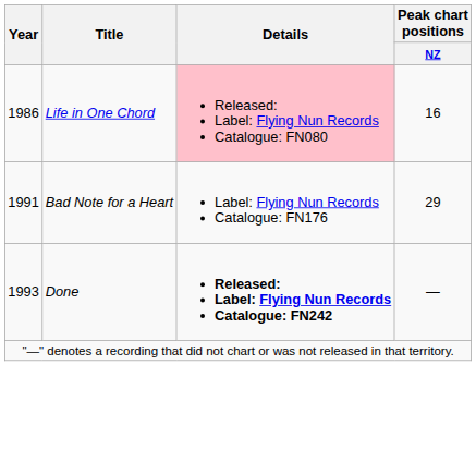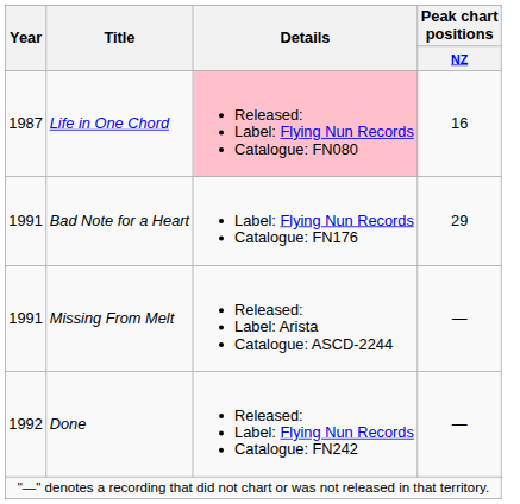 <table class="wikitable plainrowheaders">
 <tr>
 <th rowspan="2">Year</th>
 <th rowspan="2">Title</th>
 <th rowspan="2">Details</th>
 <th>Peak chart<br>positions</th>
 </tr>
 <tr>
 <th><small><a href='#'>NZ</a></small></th>
 </tr>
 <tr>
-<td>1986</td>
+<td>1987</td>
 <td><em><a href='#'>Life in One Chord</a></em></td>
 <td style="background: pink;"><br><ul><li>Released:</li><li>Label: <a href='#'>Flying Nun Records</a></li><li>Catalogue: FN080</li></ul></td>
 <td align="center">16</td>
 </tr>
 <tr>
 <td>1991</td>
 <td><em>Bad Note for a Heart</em></td>
 <td><br><ul><li>Label: <a href='#'>Flying Nun Records</a></li><li>Catalogue: FN176</li></ul></td>
 <td align="center">29</td>
 </tr>
 <tr>
-<td>1993</td>
+<td>1991</td>
+<td><em>Missing From Melt</em></td>
+<td><br><ul><li>Released:</li><li>Label: Arista</li><li>Catalogue: ASCD-2244</li></ul></td>
+<td align="center">—</td>
+</tr>
+<tr>
+<td>1992</td>
 <td><em>Done</em></td>
-<td><strong><br><ul><li>Released:</li><li>Label: <a href='#'>Flying Nun Records</a></li><li>Catalogue: FN242</li></ul></strong></td>
+<td><br><ul><li>Released:</li><li>Label: <a href='#'>Flying Nun Records</a></li><li>Catalogue: FN242</li></ul></td>
 <td align="center">—</td>
 </tr>
 <tr>
 <td colspan="4" style="font-size:90%" align="center">"—" denotes a recording that did not chart or was not released in that territory.</td>
 </tr>
 </table>
